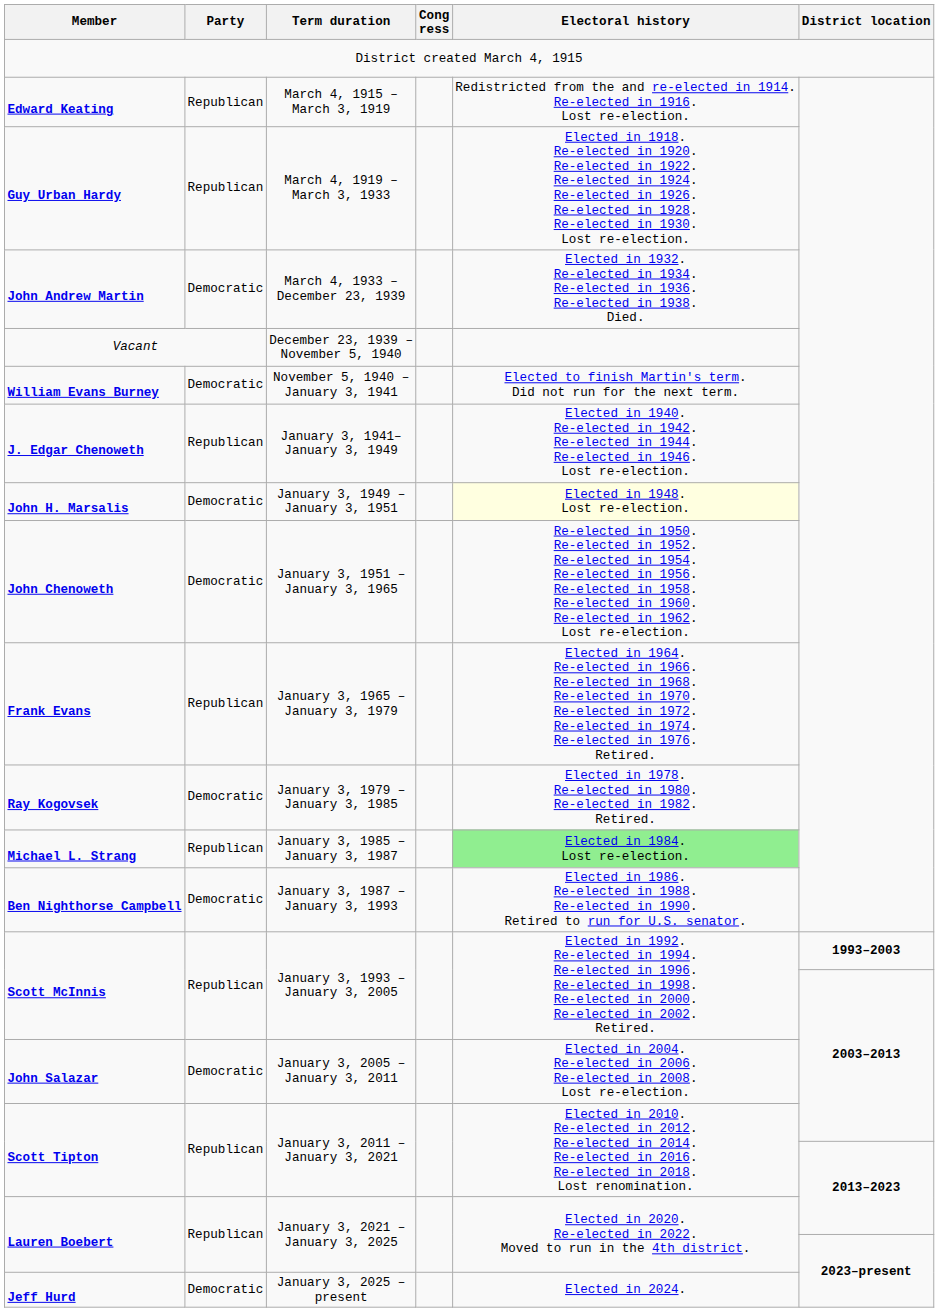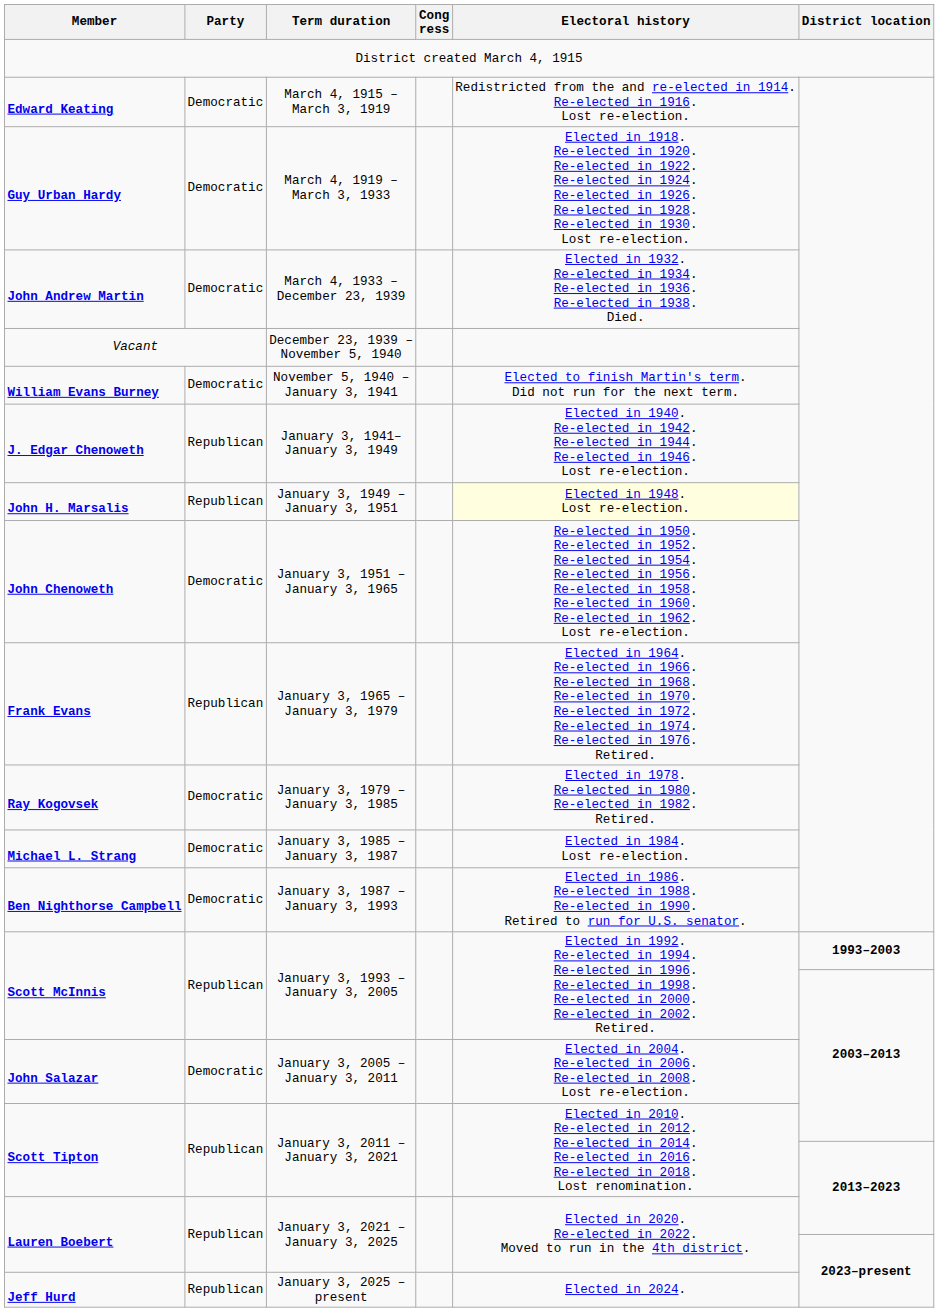 <table class=wikitable style="text-align:center">
 <tr>
 <th>Member<br></th>
 <th>Party</th>
 <th>Term duration</th>
 <th>Cong<br>ress</th>
 <th>Electoral history</th>
 <th>District location</th>
 </tr>
 <tr style="height:3em">
 <td colspan=6>District created March 4, 1915</td>
 </tr>
 <tr style="height:3em">
 <td align=left><br><strong><a href='#'>Edward Keating</a></strong><br></td>
-<td>Republican</td>
+<td>Democratic</td>
 <td nowrap>March 4, 1915 –<br>March 3, 1919</td>
 <td></td>
 <td>Redistricted from the  and <a href='#'>re-elected in 1914</a>.<br><a href='#'>Re-elected in 1916</a>.<br>Lost re-election.</td>
 </tr>
 <tr style="height:3em">
 <td align=left><br><strong><a href='#'>Guy Urban Hardy</a></strong><br></td>
-<td>Republican</td>
+<td>Democratic</td>
 <td nowrap>March 4, 1919 –<br>March 3, 1933</td>
 <td></td>
 <td><a href='#'>Elected in 1918</a>.<br><a href='#'>Re-elected in 1920</a>.<br><a href='#'>Re-elected in 1922</a>.<br><a href='#'>Re-elected in 1924</a>.<br><a href='#'>Re-elected in 1926</a>.<br><a href='#'>Re-elected in 1928</a>.<br><a href='#'>Re-elected in 1930</a>.<br>Lost re-election.</td>
 </tr>
 <tr style="height:3em">
 <td align=left><br><strong><a href='#'>John Andrew Martin</a></strong><br></td>
 <td>Democratic</td>
 <td nowrap>March 4, 1933 –<br>December 23, 1939</td>
 <td></td>
 <td><a href='#'>Elected in 1932</a>.<br><a href='#'>Re-elected in 1934</a>.<br><a href='#'>Re-elected in 1936</a>.<br><a href='#'>Re-elected in 1938</a>.<br>Died.</td>
 </tr>
 <tr style="height:3em">
 <td colspan=2><em>Vacant</em></td>
 <td nowrap>December 23, 1939 –<br>November 5, 1940</td>
 <td></td>
 <td></td>
 </tr>
 <tr style="height:3em">
 <td align=left><br><strong><a href='#'>William Evans Burney</a></strong><br></td>
 <td>Democratic</td>
 <td nowrap>November 5, 1940 –<br>January 3, 1941</td>
 <td></td>
 <td><a href='#'>Elected to finish Martin's term</a>.<br>Did not run for the next term.</td>
 </tr>
 <tr style="height:3em">
 <td align=left><br><strong><a href='#'>J. Edgar Chenoweth</a></strong><br></td>
 <td>Republican</td>
 <td nowrap>January 3, 1941–<br>January 3, 1949</td>
 <td></td>
 <td><a href='#'>Elected in 1940</a>.<br><a href='#'>Re-elected in 1942</a>.<br><a href='#'>Re-elected in 1944</a>.<br><a href='#'>Re-elected in 1946</a>.<br>Lost re-election.</td>
 </tr>
 <tr style="height:3em">
 <td align=left><br><strong><a href='#'>John H. Marsalis</a></strong><br></td>
-<td>Democratic</td>
+<td>Republican</td>
 <td nowrap>January 3, 1949 –<br>January 3, 1951</td>
 <td></td>
 <td style="background: lightyellow;"><a href='#'>Elected in 1948</a>.<br>Lost re-election.</td>
 </tr>
 <tr style="height:3em">
 <td align=left><br><strong><a href='#'>John Chenoweth</a></strong><br></td>
 <td>Democratic</td>
 <td nowrap>January 3, 1951 –<br>January 3, 1965</td>
 <td></td>
 <td><a href='#'>Re-elected in 1950</a>.<br><a href='#'>Re-elected in 1952</a>.<br><a href='#'>Re-elected in 1954</a>.<br><a href='#'>Re-elected in 1956</a>.<br><a href='#'>Re-elected in 1958</a>.<br><a href='#'>Re-elected in 1960</a>.<br><a href='#'>Re-elected in 1962</a>.<br>Lost re-election.</td>
 </tr>
 <tr style="height:3em">
 <td align=left><br><strong><a href='#'>Frank Evans</a></strong><br></td>
 <td>Republican</td>
 <td nowrap>January 3, 1965 –<br>January 3, 1979</td>
 <td></td>
 <td><a href='#'>Elected in 1964</a>.<br><a href='#'>Re-elected in 1966</a>.<br><a href='#'>Re-elected in 1968</a>.<br><a href='#'>Re-elected in 1970</a>.<br><a href='#'>Re-elected in 1972</a>.<br><a href='#'>Re-elected in 1974</a>.<br><a href='#'>Re-elected in 1976</a>.<br>Retired.</td>
 </tr>
 <tr style="height:3em">
 <td align=left><br><strong><a href='#'>Ray Kogovsek</a></strong><br></td>
 <td>Democratic</td>
 <td nowrap>January 3, 1979 –<br>January 3, 1985</td>
 <td></td>
 <td><a href='#'>Elected in 1978</a>.<br><a href='#'>Re-elected in 1980</a>.<br><a href='#'>Re-elected in 1982</a>.<br>Retired.</td>
 </tr>
 <tr style="height:3em">
 <td align=left><br><strong><a href='#'>Michael L. Strang</a></strong><br></td>
-<td>Republican</td>
+<td>Democratic</td>
 <td nowrap>January 3, 1985 –<br>January 3, 1987</td>
 <td></td>
-<td style="background: lightgreen;"><a href='#'>Elected in 1984</a>.<br>Lost re-election.</td>
+<td><a href='#'>Elected in 1984</a>.<br>Lost re-election.</td>
 </tr>
 <tr style="height:3em">
 <td align=left><br><strong><a href='#'>Ben Nighthorse Campbell</a></strong><br></td>
 <td>Democratic</td>
 <td nowrap>January 3, 1987 –<br>January 3, 1993</td>
 <td></td>
 <td><a href='#'>Elected in 1986</a>.<br><a href='#'>Re-elected in 1988</a>.<br><a href='#'>Re-elected in 1990</a>.<br>Retired to <a href='#'>run for U.S. senator</a>.</td>
 </tr>
 <tr style="height:3em">
 <td rowspan=2 align=left><br><strong><a href='#'>Scott McInnis</a></strong><br></td>
 <td rowspan=2 >Republican</td>
 <td rowspan=2 nowrap>January 3, 1993 –<br>January 3, 2005</td>
 <td rowspan=2></td>
 <td rowspan=2><a href='#'>Elected in 1992</a>.<br><a href='#'>Re-elected in 1994</a>.<br><a href='#'>Re-elected in 1996</a>.<br><a href='#'>Re-elected in 1998</a>.<br><a href='#'>Re-elected in 2000</a>.<br><a href='#'>Re-elected in 2002</a>.<br>Retired.</td>
 <td><strong>1993–2003</strong><br></td>
 </tr>
 <tr style="height:3em">
 <td rowspan=3><strong>2003–2013</strong><br></td>
 </tr>
 <tr style="height:3em">
 <td align=left><br><strong><a href='#'>John Salazar</a></strong><br></td>
 <td>Democratic</td>
 <td nowrap>January 3, 2005 –<br>January 3, 2011</td>
 <td></td>
 <td><a href='#'>Elected in 2004</a>.<br><a href='#'>Re-elected in 2006</a>.<br><a href='#'>Re-elected in 2008</a>.<br>Lost re-election.</td>
 </tr>
 <tr style="height:3em">
 <td rowspan=2 align=left><br><strong><a href='#'>Scott Tipton</a></strong><br></td>
 <td rowspan=2 >Republican</td>
 <td rowspan=2 nowrap>January 3, 2011 –<br>January 3, 2021</td>
 <td rowspan=2></td>
 <td rowspan=2><a href='#'>Elected in 2010</a>.<br><a href='#'>Re-elected in 2012</a>.<br><a href='#'>Re-elected in 2014</a>.<br><a href='#'>Re-elected in 2016</a>.<br><a href='#'>Re-elected in 2018</a>.<br>Lost renomination.</td>
 </tr>
 <tr style="height:3em">
 <td rowspan=2><strong>2013–2023</strong><br></td>
 </tr>
 <tr style="height:3em">
 <td rowspan=2 align=left><br><strong><a href='#'>Lauren Boebert</a></strong><br></td>
 <td rowspan=2 >Republican</td>
 <td rowspan=2 nowrap>January 3, 2021 –<br>January 3, 2025</td>
 <td rowspan=2></td>
 <td rowspan=2><a href='#'>Elected in 2020</a>.<br><a href='#'>Re-elected in 2022</a>.<br>Moved to run in the <a href='#'>4th district</a>.</td>
 </tr>
 <tr style="height:3em">
 <td rowspan="2"><strong>2023–present</strong><br></td>
 </tr>
 <tr>
 <td align=left><br><strong><a href='#'>Jeff Hurd</a></strong> <br></td>
-<td>Democratic</td>
+<td>Republican</td>
 <td nowrap>January 3, 2025 –<br>present</td>
 <td></td>
 <td><a href='#'>Elected in 2024</a>.</td>
 </tr>
 </table>
